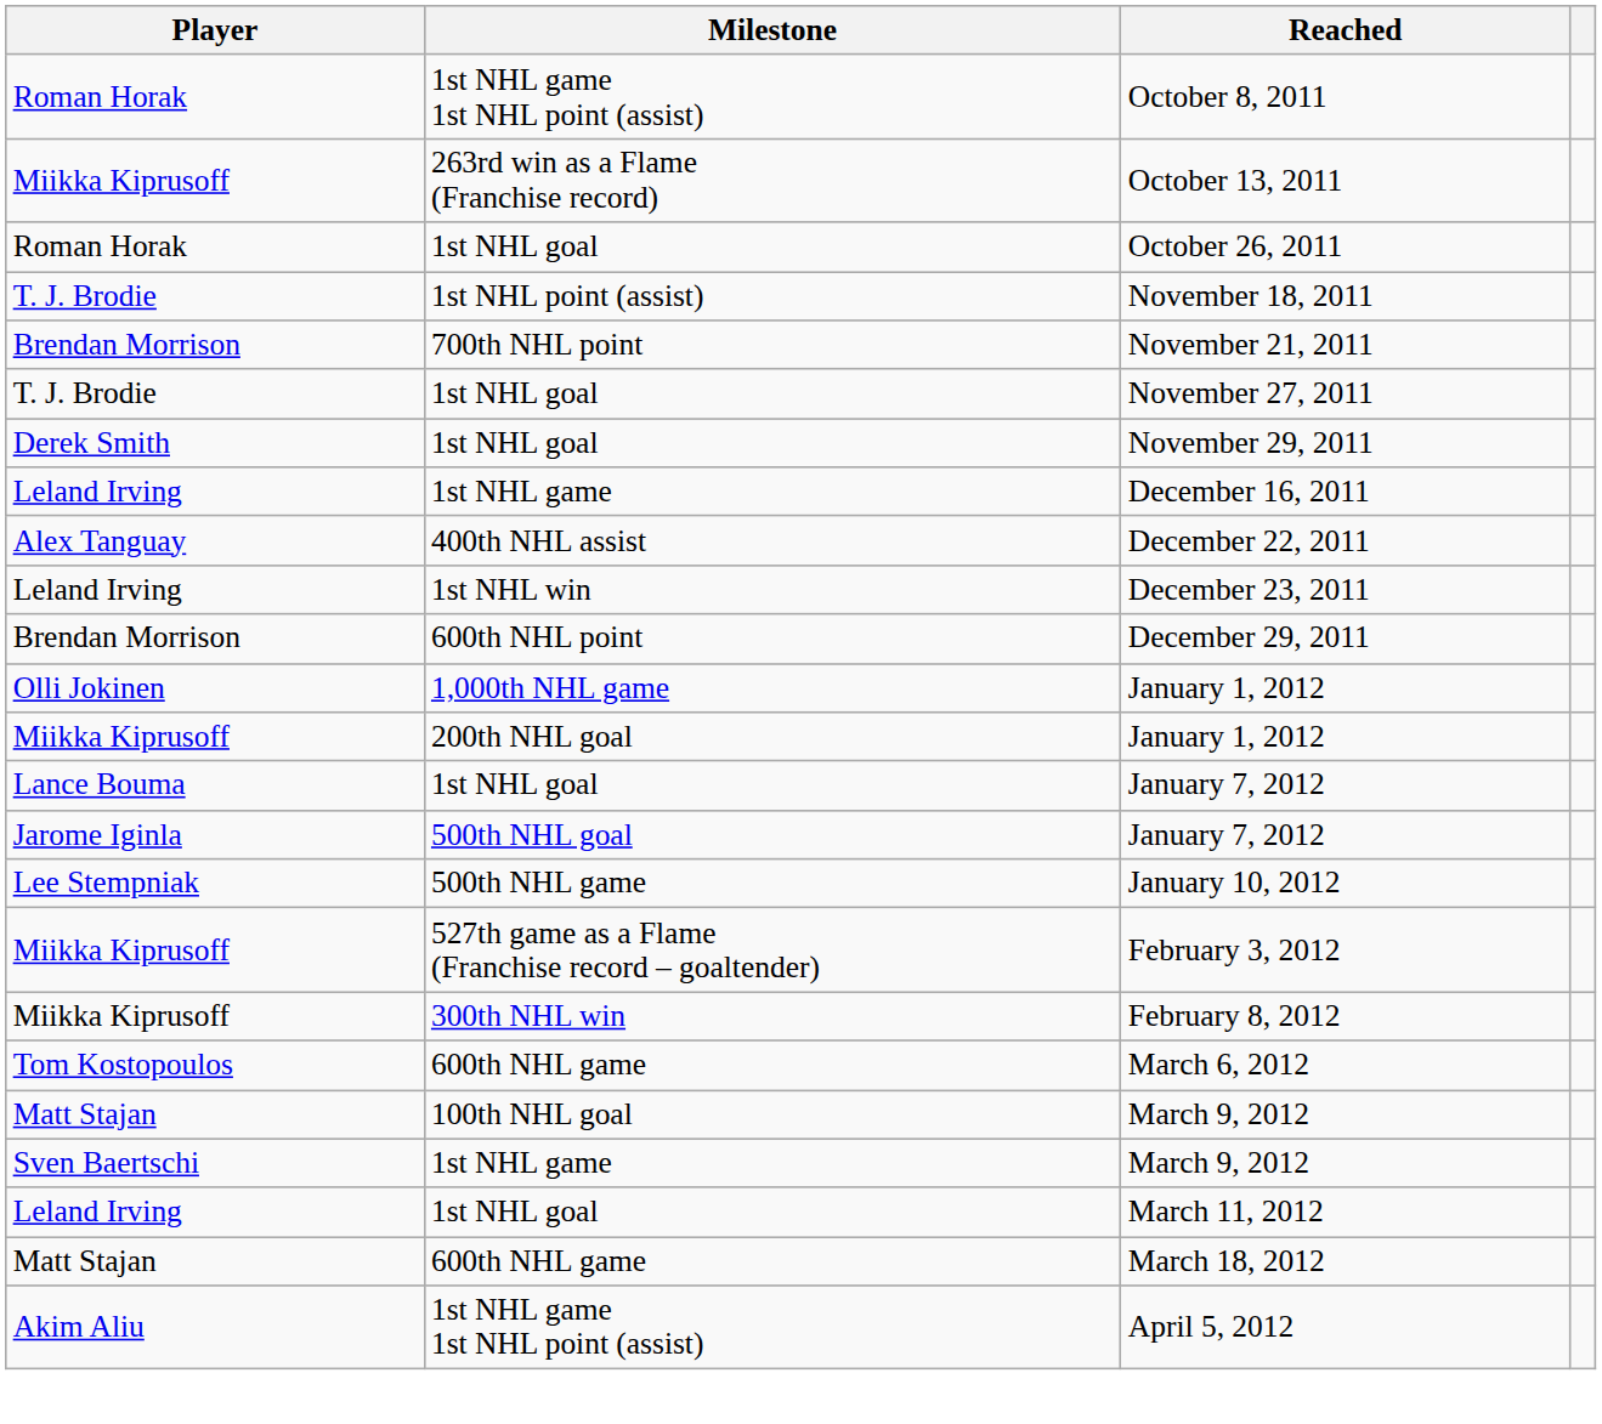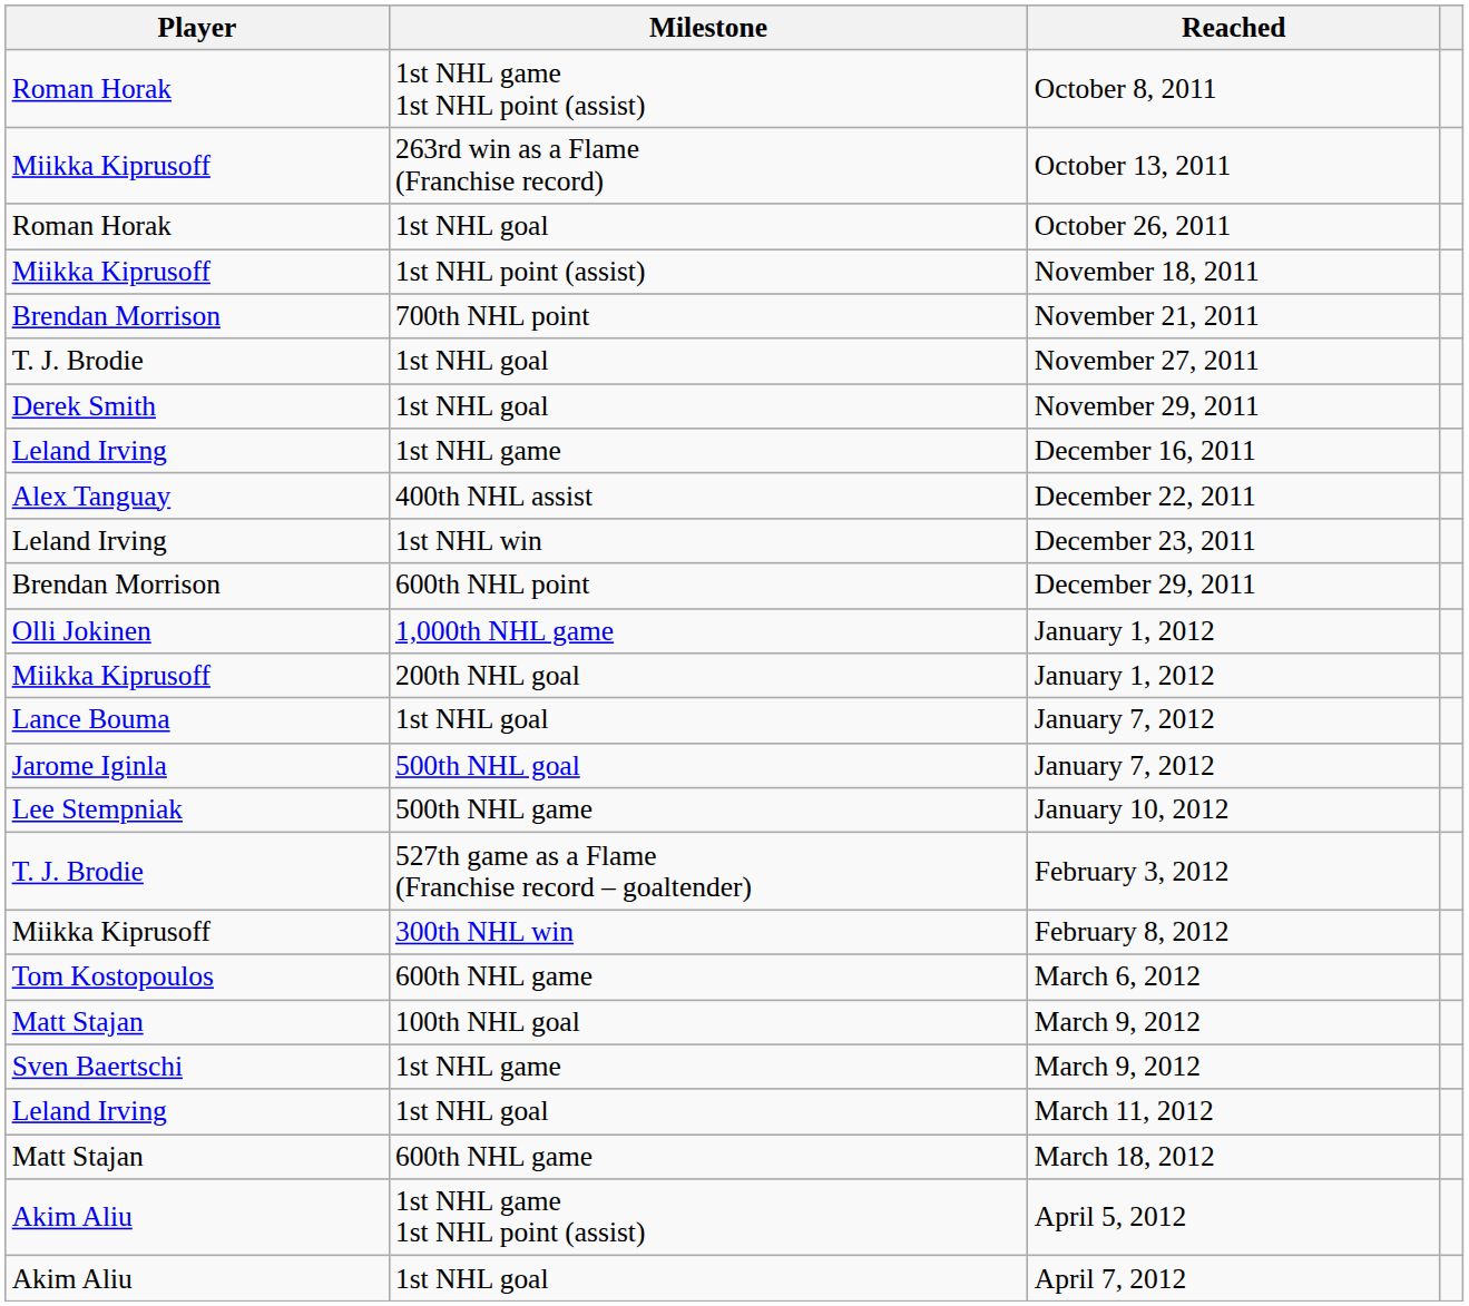 <table class="wikitable" style="width:52%;">
 <tr>
 <th>Player</th>
 <th>Milestone</th>
 <th>Reached</th>
 <th></th>
 </tr>
 <tr>
 <td><a href='#'>Roman Horak</a></td>
 <td>1st NHL game<br>1st NHL point (assist)</td>
 <td>October 8, 2011</td>
 <td></td>
 </tr>
 <tr>
 <td><a href='#'>Miikka Kiprusoff</a></td>
 <td>263rd win as a Flame<br>(Franchise record)</td>
 <td>October 13, 2011</td>
 <td></td>
 </tr>
 <tr>
 <td>Roman Horak</td>
 <td>1st NHL goal</td>
 <td>October 26, 2011</td>
 <td></td>
 </tr>
 <tr>
-<td><a href='#'>T. J. Brodie</a></td>
+<td><a href='#'>Miikka Kiprusoff</a></td>
 <td>1st NHL point (assist)</td>
 <td>November 18, 2011</td>
 <td></td>
 </tr>
 <tr>
 <td><a href='#'>Brendan Morrison</a></td>
 <td>700th NHL point</td>
 <td>November 21, 2011</td>
 <td></td>
 </tr>
 <tr>
 <td>T. J. Brodie</td>
 <td>1st NHL goal</td>
 <td>November 27, 2011</td>
 <td></td>
 </tr>
 <tr>
 <td><a href='#'>Derek Smith</a></td>
 <td>1st NHL goal</td>
 <td>November 29, 2011</td>
 <td></td>
 </tr>
 <tr>
 <td><a href='#'>Leland Irving</a></td>
 <td>1st NHL game</td>
 <td>December 16, 2011</td>
 <td></td>
 </tr>
 <tr>
 <td><a href='#'>Alex Tanguay</a></td>
 <td>400th NHL assist</td>
 <td>December 22, 2011</td>
 <td></td>
 </tr>
 <tr>
 <td>Leland Irving</td>
 <td>1st NHL win</td>
 <td>December 23, 2011</td>
 <td></td>
 </tr>
 <tr>
 <td>Brendan Morrison</td>
 <td>600th NHL point</td>
 <td>December 29, 2011</td>
 <td></td>
 </tr>
 <tr>
 <td><a href='#'>Olli Jokinen</a></td>
 <td><a href='#'>1,000th NHL game</a></td>
 <td>January 1, 2012</td>
 <td></td>
 </tr>
 <tr>
 <td><a href='#'>Miikka Kiprusoff</a></td>
 <td>200th NHL goal</td>
 <td>January 1, 2012</td>
 <td></td>
 </tr>
 <tr>
 <td><a href='#'>Lance Bouma</a></td>
 <td>1st NHL goal</td>
 <td>January 7, 2012</td>
 <td></td>
 </tr>
 <tr>
 <td><a href='#'>Jarome Iginla</a></td>
 <td><a href='#'>500th NHL goal</a></td>
 <td>January 7, 2012</td>
 <td></td>
 </tr>
 <tr>
 <td><a href='#'>Lee Stempniak</a></td>
 <td>500th NHL game</td>
 <td>January 10, 2012</td>
 <td></td>
 </tr>
 <tr>
-<td><a href='#'>Miikka Kiprusoff</a></td>
+<td><a href='#'>T. J. Brodie</a></td>
 <td>527th game as a Flame<br>(Franchise record – goaltender)</td>
 <td>February 3, 2012</td>
 <td></td>
 </tr>
 <tr>
 <td>Miikka Kiprusoff</td>
 <td><a href='#'>300th NHL win</a></td>
 <td>February 8, 2012</td>
 <td></td>
 </tr>
 <tr>
 <td><a href='#'>Tom Kostopoulos</a></td>
 <td>600th NHL game</td>
 <td>March 6, 2012</td>
 <td></td>
 </tr>
 <tr>
 <td><a href='#'>Matt Stajan</a></td>
 <td>100th NHL goal</td>
 <td>March 9, 2012</td>
 <td></td>
 </tr>
 <tr>
 <td><a href='#'>Sven Baertschi</a></td>
 <td>1st NHL game</td>
 <td>March 9, 2012</td>
 <td></td>
 </tr>
 <tr>
 <td><a href='#'>Leland Irving</a></td>
 <td>1st NHL goal</td>
 <td>March 11, 2012</td>
 <td></td>
 </tr>
 <tr>
 <td>Matt Stajan</td>
 <td>600th NHL game</td>
 <td>March 18, 2012</td>
 <td></td>
 </tr>
 <tr>
 <td><a href='#'>Akim Aliu</a></td>
 <td>1st NHL game<br>1st NHL point (assist)</td>
 <td>April 5, 2012</td>
 <td></td>
 </tr>
+<tr>
+<td>Akim Aliu</td>
+<td>1st NHL goal</td>
+<td>April 7, 2012</td>
+<td></td>
+</tr>
 </table>
